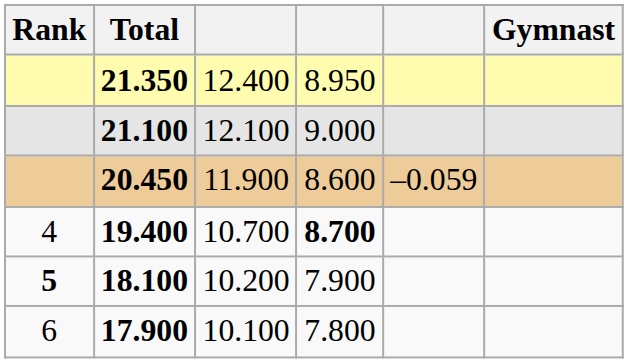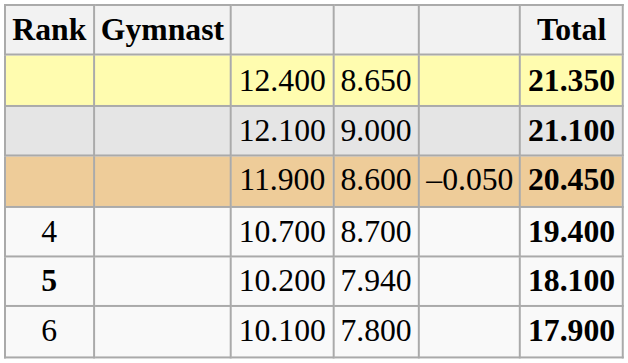 <table style="text-align:center;" class="wikitable sortable">
 <tr>
 <th>Rank</th>
-<th>Total</th>
+<th>Gymnast</th>
 <th><small></small></th>
 <th><small></small></th>
 <th><small></small></th>
-<th>Gymnast</th>
+<th>Total</th>
 </tr>
 <tr bgcolor=fffcaf>
 <td></td>
+<td align=left></td>
+<td>12.400</td>
+<td>8.650</td>
+<td></td>
 <td><strong>21.350</strong></td>
-<td>12.400</td>
-<td>8.950</td>
-<td></td>
-<td align=left></td>
 </tr>
 <tr bgcolor=e5e5e5>
 <td></td>
-<td><strong>21.100</strong></td>
+<td align=left></td>
 <td>12.100</td>
 <td>9.000</td>
 <td></td>
-<td align=left></td>
+<td><strong>21.100</strong></td>
 </tr>
 <tr bgcolor=eecc99>
 <td></td>
-<td><strong>20.450</strong></td>
+<td align=left></td>
 <td>11.900</td>
 <td>8.600</td>
-<td>–0.059</td>
-<td align=left></td>
+<td>–0.050</td>
+<td><strong>20.450</strong></td>
 </tr>
 <tr>
 <td>4</td>
+<td align=left></td>
+<td>10.700</td>
+<td>8.700</td>
+<td></td>
 <td><strong>19.400</strong></td>
-<td>10.700</td>
-<td><strong>8.700</strong></td>
-<td></td>
-<td align=left></td>
 </tr>
 <tr>
 <td><strong>5</strong></td>
+<td align=left></td>
+<td>10.200</td>
+<td>7.940</td>
+<td></td>
 <td><strong>18.100</strong></td>
-<td>10.200</td>
-<td>7.900</td>
-<td></td>
-<td align=left></td>
 </tr>
 <tr>
 <td>6</td>
-<td><strong>17.900</strong></td>
+<td align=left></td>
 <td>10.100</td>
 <td>7.800</td>
 <td></td>
-<td align=left></td>
+<td><strong>17.900</strong></td>
 </tr>
 </table>
